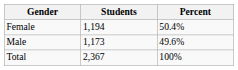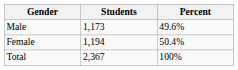 <table class="wikitable" border="0" align="center">
 <tr>
 <th width="120">Gender</th>
 <th width="120">Students</th>
 <th width="120">Percent</th>
 </tr>
 <tr>
+<td>Male</td>
+<td>1,173</td>
+<td>49.6%</td>
+</tr>
+<tr>
 <td>Female</td>
 <td>1,194</td>
 <td>50.4%</td>
-</tr>
-<tr>
-<td>Male</td>
-<td>1,173</td>
-<td>49.6%</td>
 </tr>
 <tr>
 <td>Total</td>
 <td>2,367</td>
 <td>100%</td>
 </tr>
 </table>
